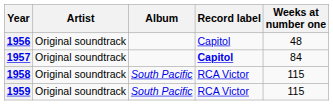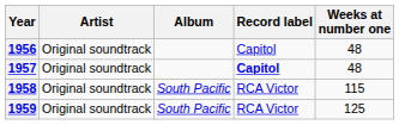 <table class="wikitable plainrowheaders sortable">
 <tr>
 <th scope=col>Year</th>
 <th scope=col>Artist</th>
 <th scope=col>Album</th>
 <th scope=col>Record label</th>
 <th scope=col>Weeks at<br>number one</th>
 </tr>
 <tr>
 <th scope=row style="text-align:center;"><a href='#'>1956</a></th>
 <td>Original soundtrack</td>
 <td><em></em></td>
 <td><a href='#'>Capitol</a></td>
 <td align=center>48</td>
 </tr>
 <tr>
 <th scope=row style="text-align:center;"><a href='#'>1957</a></th>
 <td>Original soundtrack</td>
 <td><em></em></td>
 <td><strong><a href='#'>Capitol</a></strong></td>
-<td align=center>84</td>
+<td align=center>48</td>
 </tr>
 <tr>
 <th scope=row style="text-align:center;"><a href='#'>1958</a></th>
 <td>Original soundtrack</td>
 <td><em><a href='#'>South Pacific</a></em></td>
 <td><a href='#'>RCA Victor</a></td>
 <td align=center>115</td>
 </tr>
 <tr>
 <th scope=row style="text-align:center;"><a href='#'>1959</a></th>
 <td>Original soundtrack</td>
 <td><em><a href='#'>South Pacific</a></em></td>
 <td><a href='#'>RCA Victor</a></td>
-<td align=center>115</td>
+<td align=center>125</td>
 </tr>
 </table>
